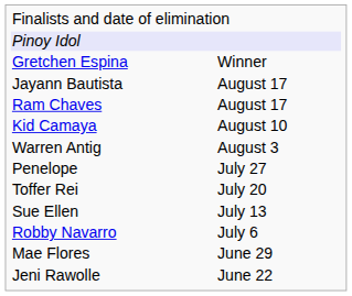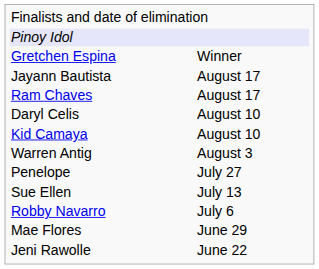 <table class="infobox" style="width:22em">
 <tr>
 <td colspan=2>Finalists and date of elimination</td>
 </tr>
 <tr style="background:lavender">
 <td colspan=2><em>Pinoy Idol</em></td>
 </tr>
 <tr>
 <td><a href='#'>Gretchen Espina</a></td>
 <td>Winner</td>
 </tr>
 <tr>
 <td>Jayann Bautista</td>
 <td>August 17</td>
 </tr>
 <tr>
 <td><a href='#'>Ram Chaves</a></td>
 <td>August 17</td>
 </tr>
 <tr>
+<td>Daryl Celis</td>
+<td>August 10</td>
+</tr>
+<tr>
 <td><a href='#'>Kid Camaya</a></td>
 <td>August 10</td>
 </tr>
 <tr>
 <td>Warren Antig</td>
 <td>August 3</td>
 </tr>
 <tr>
 <td>Penelope</td>
 <td>July 27</td>
-</tr>
-<tr>
-<td>Toffer Rei</td>
-<td>July 20</td>
 </tr>
 <tr>
 <td>Sue Ellen</td>
 <td>July 13</td>
 </tr>
 <tr>
 <td><a href='#'>Robby Navarro</a></td>
 <td>July 6</td>
 </tr>
 <tr>
 <td>Mae Flores</td>
 <td>June 29</td>
 </tr>
 <tr>
 <td>Jeni Rawolle</td>
 <td>June 22</td>
 </tr>
 </table>
